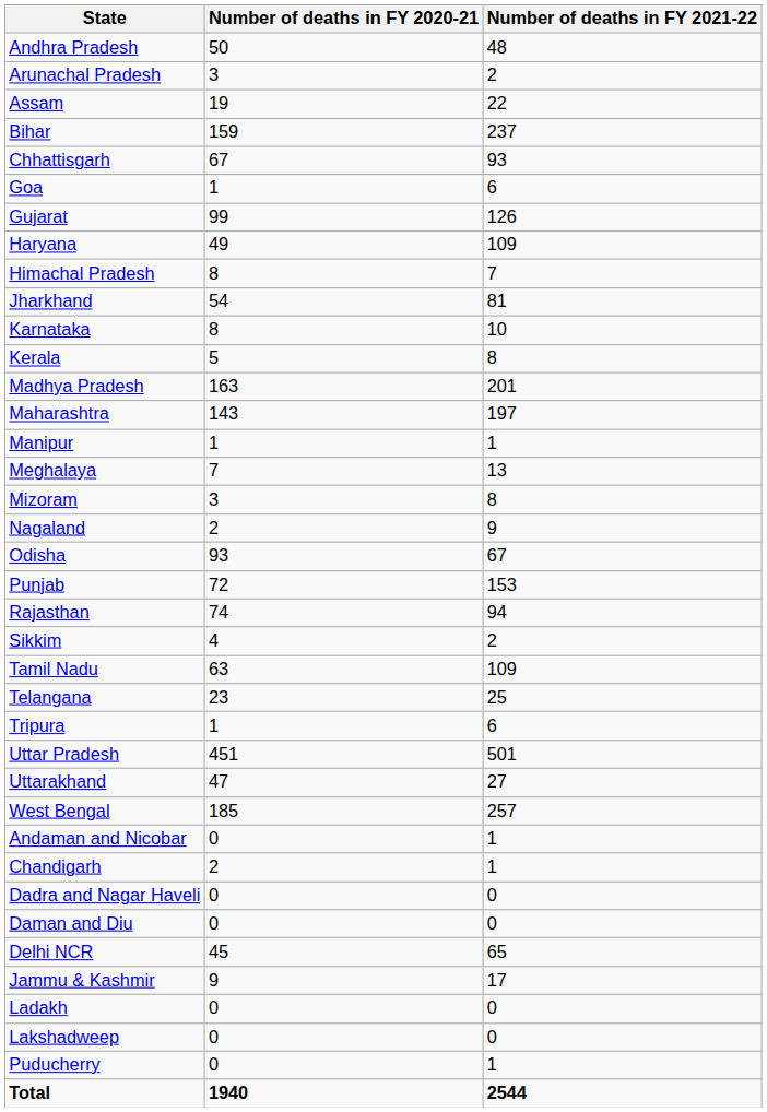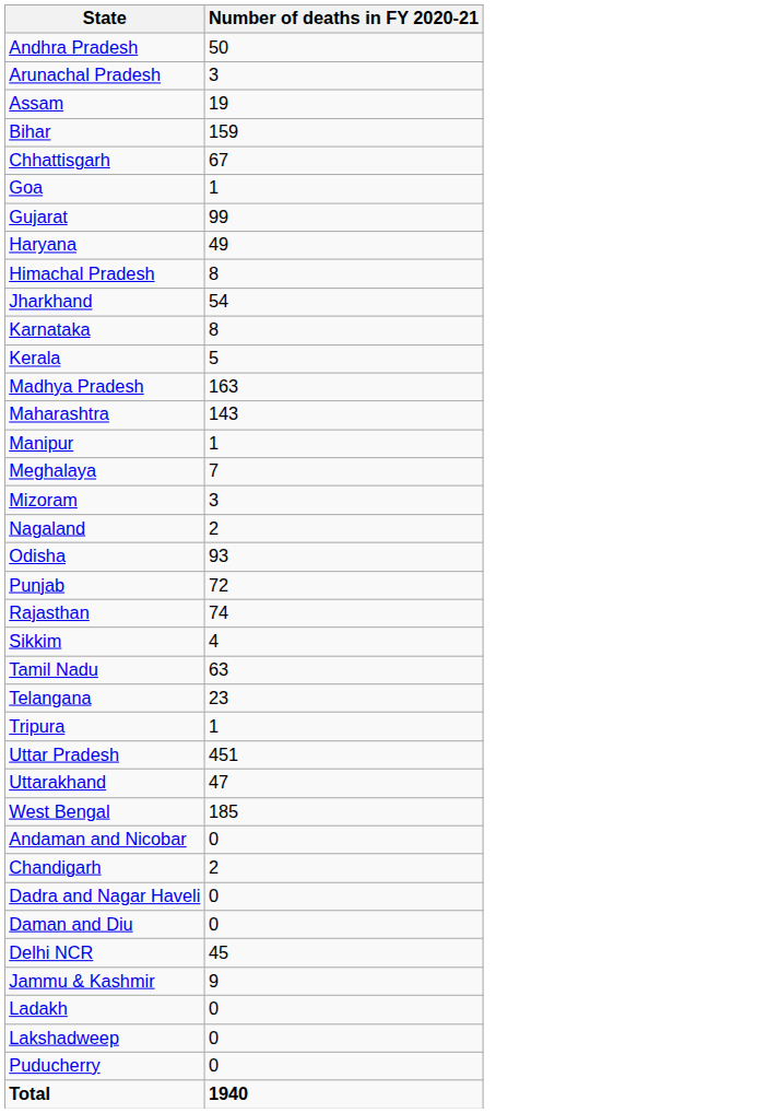 <table class="wikitable sortable">
 <tr>
 <th>State</th>
 <th>Number of deaths in FY 2020-21</th>
-<th>Number of deaths in FY 2021-22</th>
 </tr>
 <tr>
 <td><a href='#'>Andhra Pradesh</a></td>
 <td>50</td>
-<td>48</td>
 </tr>
 <tr>
 <td><a href='#'>Arunachal Pradesh</a></td>
 <td>3</td>
-<td>2</td>
 </tr>
 <tr>
 <td><a href='#'>Assam</a></td>
 <td>19</td>
-<td>22</td>
 </tr>
 <tr>
 <td><a href='#'>Bihar</a></td>
 <td>159</td>
-<td>237</td>
 </tr>
 <tr>
 <td><a href='#'>Chhattisgarh</a></td>
 <td>67</td>
-<td>93</td>
 </tr>
 <tr>
 <td><a href='#'>Goa</a></td>
 <td>1</td>
-<td>6</td>
 </tr>
 <tr>
 <td><a href='#'>Gujarat</a></td>
 <td>99</td>
-<td>126</td>
 </tr>
 <tr>
 <td><a href='#'>Haryana</a></td>
 <td>49</td>
-<td>109</td>
 </tr>
 <tr>
 <td><a href='#'>Himachal Pradesh</a></td>
 <td>8</td>
-<td>7</td>
 </tr>
 <tr>
 <td><a href='#'>Jharkhand</a></td>
 <td>54</td>
-<td>81</td>
 </tr>
 <tr>
 <td><a href='#'>Karnataka</a></td>
 <td>8</td>
-<td>10</td>
 </tr>
 <tr>
 <td><a href='#'>Kerala</a></td>
 <td>5</td>
-<td>8</td>
 </tr>
 <tr>
 <td><a href='#'>Madhya Pradesh</a></td>
 <td>163</td>
-<td>201</td>
 </tr>
 <tr>
 <td><a href='#'>Maharashtra</a></td>
 <td>143</td>
-<td>197</td>
 </tr>
 <tr>
 <td><a href='#'>Manipur</a></td>
-<td>1</td>
 <td>1</td>
 </tr>
 <tr>
 <td><a href='#'>Meghalaya</a></td>
 <td>7</td>
-<td>13</td>
 </tr>
 <tr>
 <td><a href='#'>Mizoram</a></td>
 <td>3</td>
-<td>8</td>
 </tr>
 <tr>
 <td><a href='#'>Nagaland</a></td>
 <td>2</td>
-<td>9</td>
 </tr>
 <tr>
 <td><a href='#'>Odisha</a></td>
 <td>93</td>
-<td>67</td>
 </tr>
 <tr>
 <td><a href='#'>Punjab</a></td>
 <td>72</td>
-<td>153</td>
 </tr>
 <tr>
 <td><a href='#'>Rajasthan</a></td>
 <td>74</td>
-<td>94</td>
 </tr>
 <tr>
 <td><a href='#'>Sikkim</a></td>
 <td>4</td>
-<td>2</td>
 </tr>
 <tr>
 <td><a href='#'>Tamil Nadu</a></td>
 <td>63</td>
-<td>109</td>
 </tr>
 <tr>
 <td><a href='#'>Telangana</a></td>
 <td>23</td>
-<td>25</td>
 </tr>
 <tr>
 <td><a href='#'>Tripura</a></td>
 <td>1</td>
-<td>6</td>
 </tr>
 <tr>
 <td><a href='#'>Uttar Pradesh</a></td>
 <td>451</td>
-<td>501</td>
 </tr>
 <tr>
 <td><a href='#'>Uttarakhand</a></td>
 <td>47</td>
-<td>27</td>
 </tr>
 <tr>
 <td><a href='#'>West Bengal</a></td>
 <td>185</td>
-<td>257</td>
 </tr>
 <tr>
 <td><a href='#'>Andaman and Nicobar</a></td>
 <td>0</td>
-<td>1</td>
 </tr>
 <tr>
 <td><a href='#'>Chandigarh</a></td>
 <td>2</td>
-<td>1</td>
 </tr>
 <tr>
 <td><a href='#'>Dadra and Nagar Haveli</a></td>
-<td>0</td>
 <td>0</td>
 </tr>
 <tr>
 <td><a href='#'>Daman and Diu</a></td>
 <td>0</td>
-<td>0</td>
 </tr>
 <tr>
 <td><a href='#'>Delhi NCR</a></td>
 <td>45</td>
-<td>65</td>
 </tr>
 <tr>
 <td><a href='#'>Jammu & Kashmir</a></td>
 <td>9</td>
-<td>17</td>
 </tr>
 <tr>
 <td><a href='#'>Ladakh</a></td>
-<td>0</td>
 <td>0</td>
 </tr>
 <tr>
 <td><a href='#'>Lakshadweep</a></td>
 <td>0</td>
-<td>0</td>
 </tr>
 <tr>
 <td><a href='#'>Puducherry</a></td>
 <td>0</td>
-<td>1</td>
 </tr>
 <tr class="sortbottom">
 <td><strong>Total</strong></td>
 <td><strong>1940</strong></td>
-<td><strong>2544</strong></td>
 </tr>
 </table>
